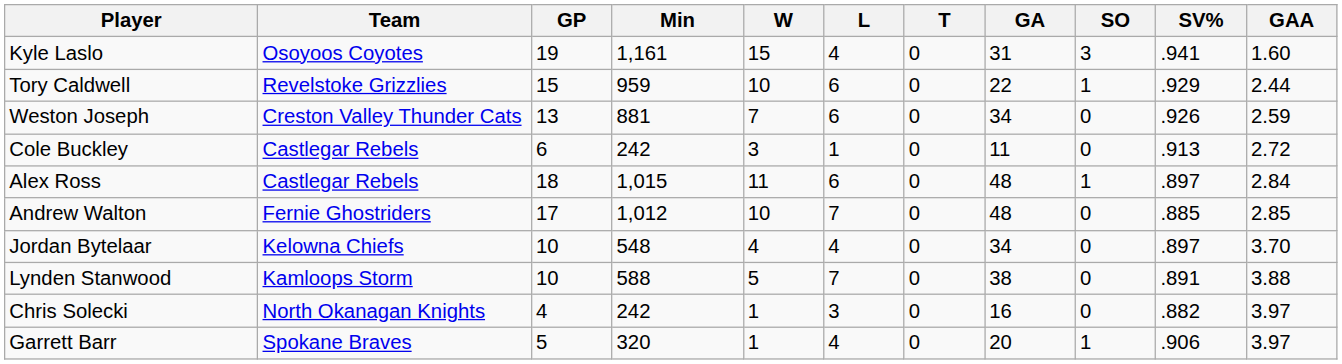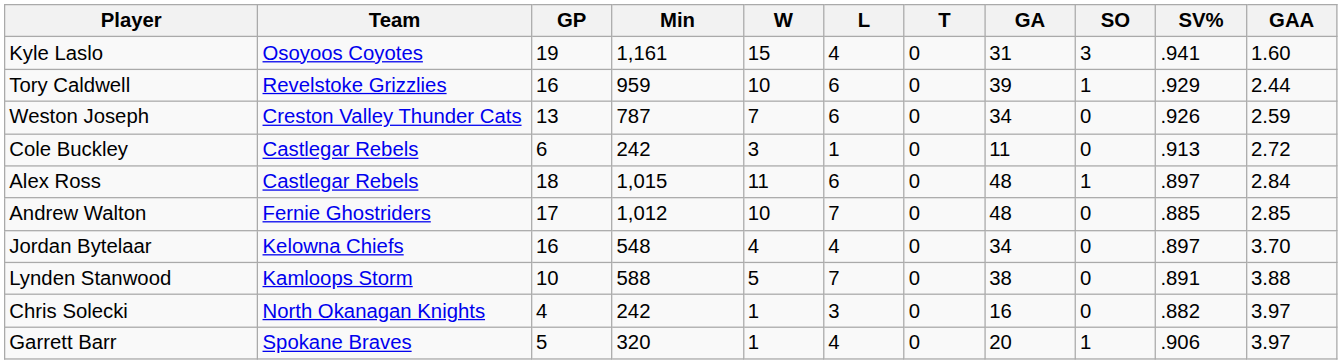 <table class="wikitable sortable">
 <tr>
 <th style="width: 12em;">Player</th>
 <th style="width: 13em;">Team</th>
 <th style="width: 3.5em;">GP</th>
 <th style="width: 6em;">Min</th>
 <th style="width: 3.5em;">W</th>
 <th style="width: 3.5em;">L</th>
 <th style="width: 3.5em;">T</th>
 <th style="width: 4em;">GA</th>
 <th style="width: 3.5em;">SO</th>
 <th style="width: 4em;">SV%</th>
 <th style="width: 4em;">GAA</th>
 </tr>
 <tr>
 <td sortname>Kyle Laslo</td>
 <td><a href='#'>Osoyoos Coyotes</a></td>
 <td>19</td>
 <td>1,161</td>
 <td>15</td>
 <td>4</td>
 <td>0</td>
 <td>31</td>
 <td>3</td>
 <td>.941</td>
 <td>1.60</td>
 </tr>
 <tr>
 <td sortname>Tory Caldwell</td>
 <td><a href='#'>Revelstoke Grizzlies</a></td>
-<td>15</td>
+<td>16</td>
 <td>959</td>
 <td>10</td>
 <td>6</td>
 <td>0</td>
-<td>22</td>
+<td>39</td>
 <td>1</td>
 <td>.929</td>
 <td>2.44</td>
 </tr>
 <tr>
 <td sortname>Weston Joseph</td>
 <td><a href='#'>Creston Valley Thunder Cats</a></td>
 <td>13</td>
-<td>881</td>
+<td>787</td>
 <td>7</td>
 <td>6</td>
 <td>0</td>
 <td>34</td>
 <td>0</td>
 <td>.926</td>
 <td>2.59</td>
 </tr>
 <tr>
 <td sortname>Cole Buckley</td>
 <td><a href='#'>Castlegar Rebels</a></td>
 <td>6</td>
 <td>242</td>
 <td>3</td>
 <td>1</td>
 <td>0</td>
 <td>11</td>
 <td>0</td>
 <td>.913</td>
 <td>2.72</td>
 </tr>
 <tr>
 <td sortname>Alex Ross</td>
 <td><a href='#'>Castlegar Rebels</a></td>
 <td>18</td>
 <td>1,015</td>
 <td>11</td>
 <td>6</td>
 <td>0</td>
 <td>48</td>
 <td>1</td>
 <td>.897</td>
 <td>2.84</td>
 </tr>
 <tr>
 <td sortname>Andrew Walton</td>
 <td><a href='#'>Fernie Ghostriders</a></td>
 <td>17</td>
 <td>1,012</td>
 <td>10</td>
 <td>7</td>
 <td>0</td>
 <td>48</td>
 <td>0</td>
 <td>.885</td>
 <td>2.85</td>
 </tr>
 <tr>
 <td sortname>Jordan Bytelaar</td>
 <td><a href='#'>Kelowna Chiefs</a></td>
-<td>10</td>
+<td>16</td>
 <td>548</td>
 <td>4</td>
 <td>4</td>
 <td>0</td>
 <td>34</td>
 <td>0</td>
 <td>.897</td>
 <td>3.70</td>
 </tr>
 <tr>
 <td sortname>Lynden Stanwood</td>
 <td><a href='#'>Kamloops Storm</a></td>
 <td>10</td>
 <td>588</td>
 <td>5</td>
 <td>7</td>
 <td>0</td>
 <td>38</td>
 <td>0</td>
 <td>.891</td>
 <td>3.88</td>
 </tr>
 <tr>
 <td sortname>Chris Solecki</td>
 <td><a href='#'>North Okanagan Knights</a></td>
 <td>4</td>
 <td>242</td>
 <td>1</td>
 <td>3</td>
 <td>0</td>
 <td>16</td>
 <td>0</td>
 <td>.882</td>
 <td>3.97</td>
 </tr>
 <tr>
 <td sortname>Garrett Barr</td>
 <td><a href='#'>Spokane Braves</a></td>
 <td>5</td>
 <td>320</td>
 <td>1</td>
 <td>4</td>
 <td>0</td>
 <td>20</td>
 <td>1</td>
 <td>.906</td>
 <td>3.97</td>
 </tr>
 </table>
